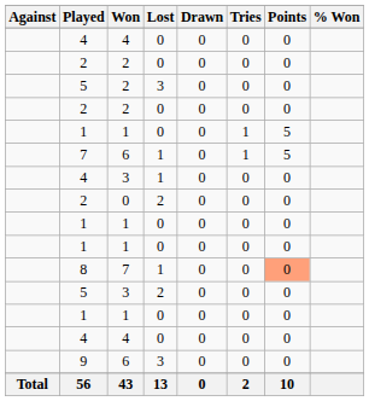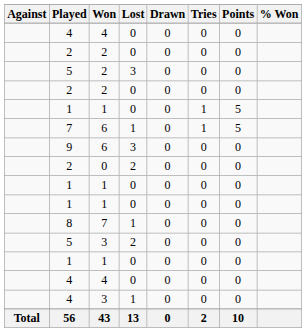 <table class="sortable wikitable" style="text-align: center;">
 <tr>
 </tr>
 <tr>
 <th>Against</th>
 <th>Played</th>
 <th>Won</th>
 <th>Lost</th>
 <th>Drawn</th>
 <th>Tries</th>
 <th>Points</th>
 <th>% Won</th>
 </tr>
 <tr bgcolor="#d0ffd0" align="center">
 </tr>
 <tr>
 <td align="left"></td>
 <td>4</td>
 <td>4</td>
 <td>0</td>
 <td>0</td>
 <td>0</td>
 <td>0</td>
 <td></td>
 </tr>
 <tr>
 <td align="left"></td>
 <td>2</td>
 <td>2</td>
 <td>0</td>
 <td>0</td>
 <td>0</td>
 <td>0</td>
 <td></td>
 </tr>
 <tr>
 <td align="left"></td>
 <td>5</td>
 <td>2</td>
 <td>3</td>
 <td>0</td>
 <td>0</td>
 <td>0</td>
 <td></td>
 </tr>
 <tr>
 <td align="left"></td>
 <td>2</td>
 <td>2</td>
 <td>0</td>
 <td>0</td>
 <td>0</td>
 <td>0</td>
 <td></td>
 </tr>
 <tr>
 <td align="left"></td>
 <td>1</td>
 <td>1</td>
 <td>0</td>
 <td>0</td>
 <td>1</td>
 <td>5</td>
 <td></td>
 </tr>
 <tr>
 <td align="left"></td>
 <td>7</td>
 <td>6</td>
 <td>1</td>
 <td>0</td>
 <td>1</td>
 <td>5</td>
 <td></td>
 </tr>
 <tr>
 <td align="left"></td>
-<td>4</td>
+<td>9</td>
+<td>6</td>
 <td>3</td>
-<td>1</td>
 <td>0</td>
 <td>0</td>
 <td>0</td>
 <td></td>
 </tr>
 <tr>
 <td align="left"></td>
 <td>2</td>
 <td>0</td>
 <td>2</td>
 <td>0</td>
 <td>0</td>
 <td>0</td>
 <td></td>
 </tr>
 <tr>
 <td align="left"></td>
 <td>1</td>
 <td>1</td>
 <td>0</td>
 <td>0</td>
 <td>0</td>
 <td>0</td>
 <td></td>
 </tr>
 <tr>
 <td align="left"></td>
 <td>1</td>
 <td>1</td>
 <td>0</td>
 <td>0</td>
 <td>0</td>
 <td>0</td>
 <td></td>
 </tr>
 <tr>
 <td align="left"></td>
 <td>8</td>
 <td>7</td>
 <td>1</td>
 <td>0</td>
 <td>0</td>
-<td style="background: lightsalmon;">0</td>
+<td>0</td>
 <td></td>
 </tr>
 <tr>
 <td align="left"></td>
 <td>5</td>
 <td>3</td>
 <td>2</td>
 <td>0</td>
 <td>0</td>
 <td>0</td>
 <td></td>
 </tr>
 <tr>
 <td align="left"></td>
 <td>1</td>
 <td>1</td>
 <td>0</td>
 <td>0</td>
 <td>0</td>
 <td>0</td>
 <td></td>
 </tr>
 <tr>
 <td align="left"></td>
 <td>4</td>
 <td>4</td>
 <td>0</td>
 <td>0</td>
 <td>0</td>
 <td>0</td>
 <td></td>
 </tr>
 <tr>
 <td align="left"></td>
-<td>9</td>
-<td>6</td>
+<td>4</td>
 <td>3</td>
+<td>1</td>
 <td>0</td>
 <td>0</td>
 <td>0</td>
 <td></td>
 </tr>
 <tr>
 </tr>
 <tr class="sortbottom">
 <th>Total</th>
 <th>56</th>
 <th>43</th>
 <th>13</th>
 <th>0</th>
 <th>2</th>
 <th>10</th>
 <th></th>
 </tr>
 </table>
